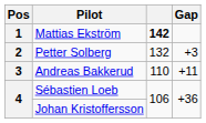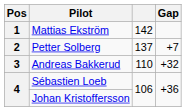 <table class="wikitable" style="font-size: 95%;">
 <tr>
 <th>Pos</th>
 <th>Pilot</th>
 <th></th>
 <th>Gap</th>
 </tr>
 <tr>
 <th>1</th>
 <td> <a href='#'>Mattias Ekström</a></td>
-<td align="right"><strong>142</strong></td>
+<td align="right">142</td>
 <td align="right"></td>
 </tr>
 <tr>
 <th>2</th>
 <td> <a href='#'>Petter Solberg</a></td>
-<td align="right">132</td>
-<td align="right">+3</td>
+<td align="right">137</td>
+<td align="right">+7</td>
 </tr>
 <tr>
 <th>3</th>
 <td> <a href='#'>Andreas Bakkerud</a></td>
 <td align="right">110</td>
-<td align="right">+11</td>
+<td align="right">+32</td>
 </tr>
 <tr>
 <th rowspan=2>4</th>
 <td> <a href='#'>Sébastien Loeb</a></td>
 <td rowspan=2 align="right">106</td>
 <td rowspan=2 align="right">+36</td>
 </tr>
 <tr>
 <td> <a href='#'>Johan Kristoffersson</a></td>
 </tr>
 </table>
